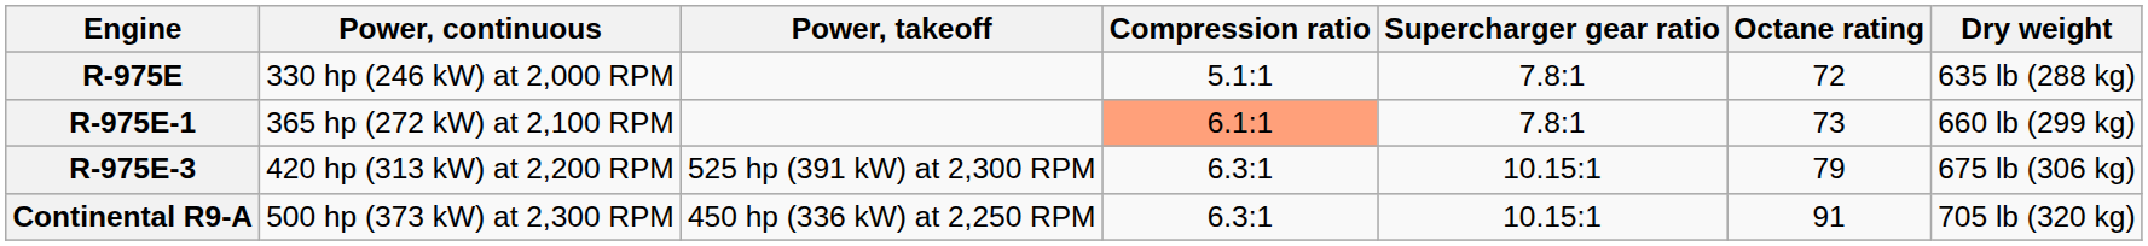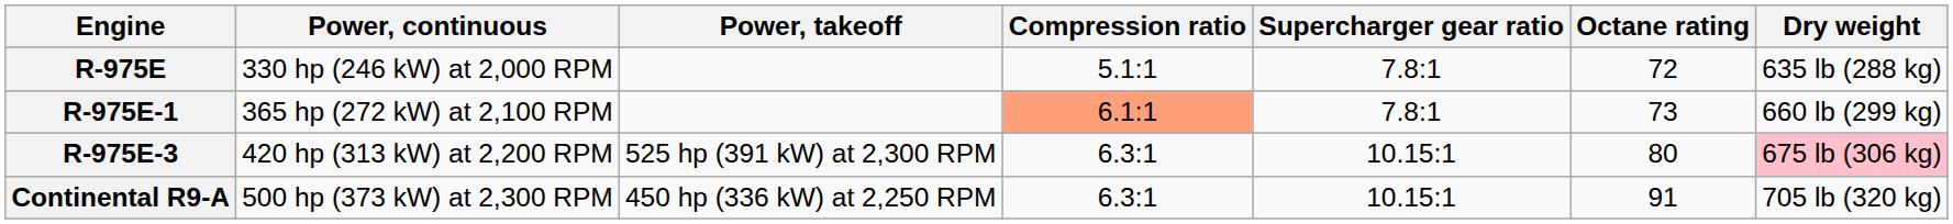 <table class="wikitable" style="text-align:center">
 <tr>
 <th>Engine</th>
 <th>Power, continuous</th>
 <th>Power, takeoff</th>
 <th>Compression ratio</th>
 <th>Supercharger gear ratio</th>
 <th>Octane rating</th>
 <th>Dry weight</th>
 </tr>
 <tr>
 <th>R-975E</th>
 <td>330 hp (246 kW) at 2,000 RPM</td>
 <td></td>
 <td>5.1:1</td>
 <td>7.8:1</td>
 <td>72</td>
 <td>635 lb (288 kg)</td>
 </tr>
 <tr>
 <th>R-975E-1</th>
 <td>365 hp (272 kW) at 2,100 RPM</td>
 <td></td>
 <td style="background: lightsalmon;">6.1:1</td>
 <td>7.8:1</td>
 <td>73</td>
 <td>660 lb (299 kg)</td>
 </tr>
 <tr>
 <th>R-975E-3</th>
 <td>420 hp (313 kW) at 2,200 RPM</td>
 <td>525 hp (391 kW) at 2,300 RPM</td>
 <td>6.3:1</td>
 <td>10.15:1</td>
-<td>79</td>
-<td>675 lb (306 kg)</td>
+<td>80</td>
+<td style="background: pink;">675 lb (306 kg)</td>
 </tr>
 <tr>
 <th>Continental R9-A</th>
 <td>500 hp (373 kW) at 2,300 RPM</td>
 <td>450 hp (336 kW) at 2,250 RPM</td>
 <td>6.3:1</td>
 <td>10.15:1</td>
 <td>91</td>
 <td>705 lb (320 kg)</td>
 </tr>
 </table>
